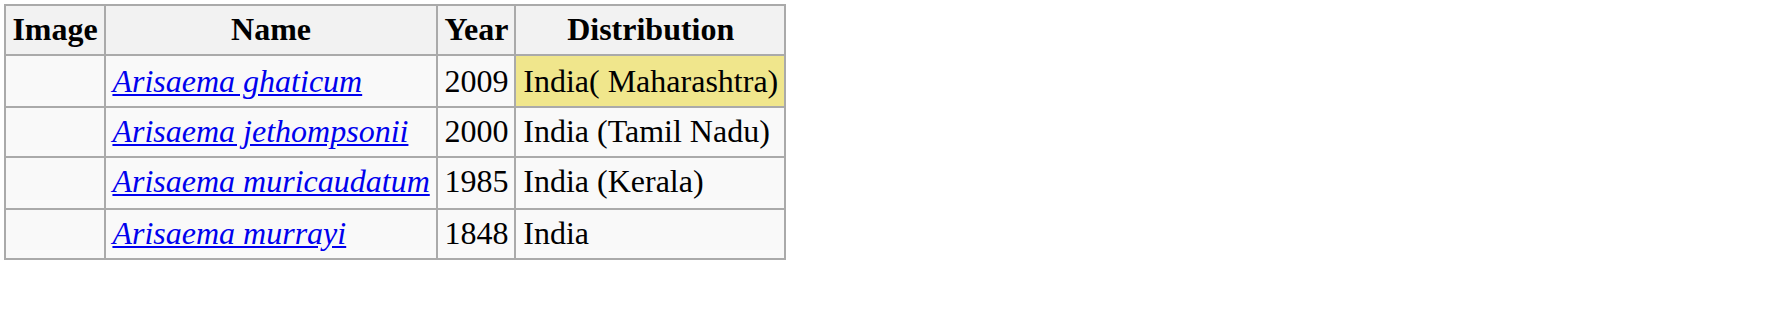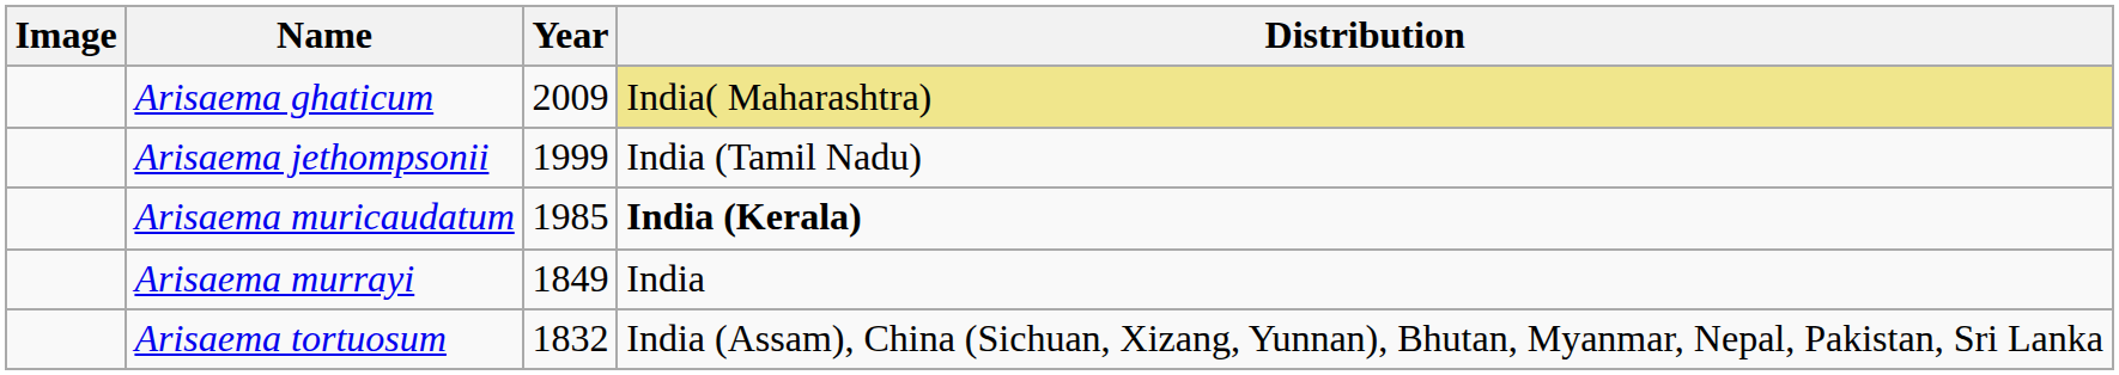 <table class="wikitable sortable">
 <tr>
 <th>Image</th>
 <th>Name</th>
 <th>Year</th>
 <th>Distribution</th>
 </tr>
 <tr>
 <td></td>
 <td><em><a href='#'>Arisaema ghaticum</a></em> </td>
 <td>2009</td>
 <td style="background: khaki;">India( Maharashtra)</td>
 </tr>
 <tr>
 <td></td>
 <td><em><a href='#'>Arisaema jethompsonii</a></em> </td>
-<td>2000</td>
+<td>1999</td>
 <td>India (Tamil Nadu)</td>
 </tr>
 <tr>
 <td></td>
 <td><em><a href='#'>Arisaema muricaudatum</a></em> </td>
 <td>1985</td>
-<td>India (Kerala)</td>
+<td><strong>India (Kerala)</strong></td>
 </tr>
 <tr>
 <td></td>
 <td><em><a href='#'>Arisaema murrayi</a></em> </td>
-<td>1848</td>
+<td>1849</td>
 <td>India</td>
+</tr>
+<tr>
+<td></td>
+<td><em><a href='#'>Arisaema tortuosum</a></em> </td>
+<td>1832</td>
+<td>India (Assam), China (Sichuan, Xizang, Yunnan), Bhutan,  Myanmar, Nepal, Pakistan, Sri Lanka</td>
 </tr>
 <tr>
 </tr>
 </table>
